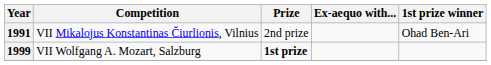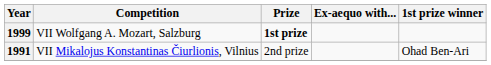 <table class="wikitable">
 <tr>
 <th>Year</th>
 <th>Competition</th>
 <th>Prize</th>
 <th>Ex-aequo with...</th>
 <th>1st prize winner</th>
 </tr>
 <tr>
+<th>1999</th>
+<td> VII Wolfgang A. Mozart, Salzburg</td>
+<td><strong>1st prize</strong></td>
+<td></td>
+<td></td>
+</tr>
+<tr>
 <th>1991</th>
 <td> VII <a href='#'>Mikalojus Konstantinas Čiurlionis</a>, Vilnius</td>
 <td>2nd prize</td>
 <td></td>
 <td> Ohad Ben-Ari</td>
 </tr>
 <tr>
-<th>1999</th>
-<td> VII Wolfgang A. Mozart, Salzburg</td>
-<td><strong>1st prize</strong></td>
-<td></td>
-<td></td>
-</tr>
-<tr>
 </tr>
 </table>
